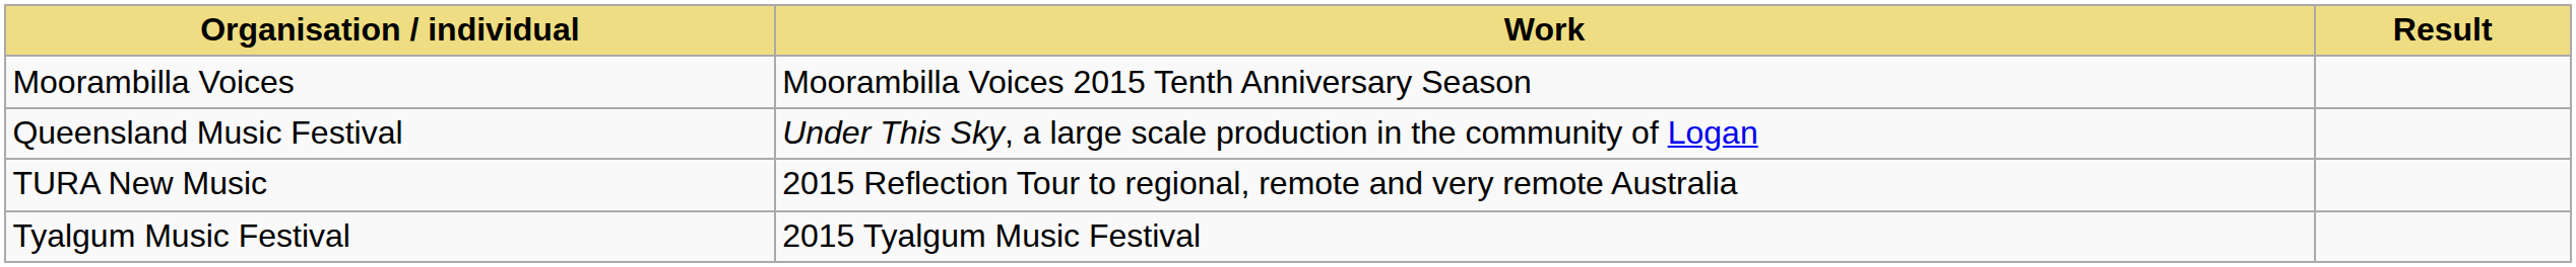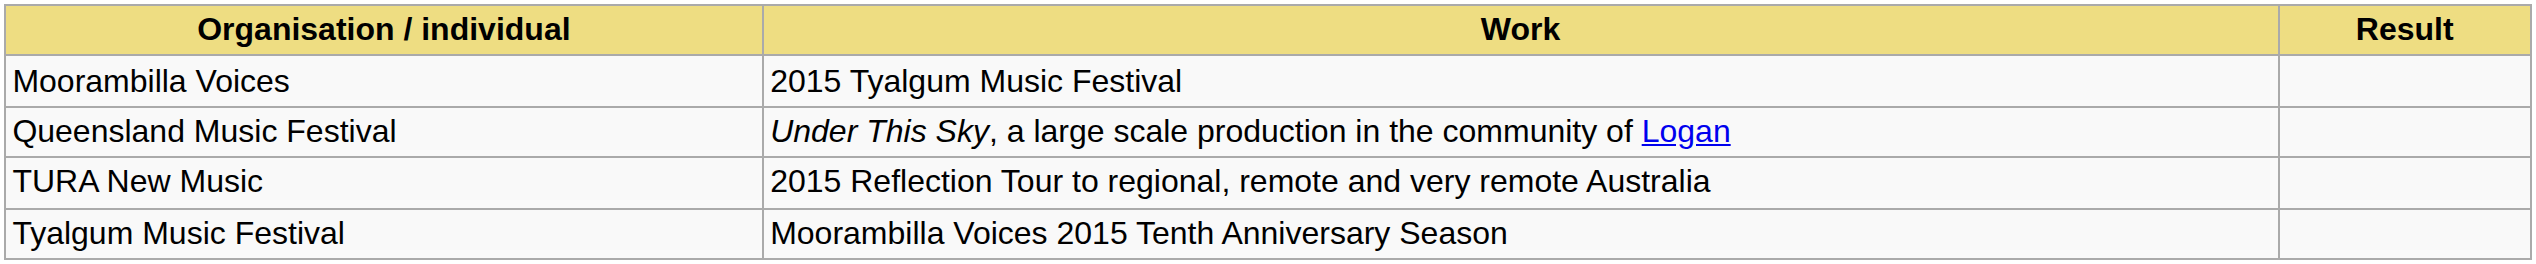 <table class="wikitable" width=100%>
 <tr>
 <th style="width:30%;background:#EEDD82;">Organisation / individual</th>
 <th style="width:60%;background:#EEDD82;">Work</th>
 <th style="width:10%;background:#EEDD82;">Result<br></th>
 </tr>
 <tr>
 <td>Moorambilla Voices</td>
-<td>Moorambilla Voices 2015 Tenth Anniversary Season</td>
+<td>2015 Tyalgum Music Festival</td>
 <td></td>
 </tr>
 <tr>
 <td>Queensland Music Festival</td>
 <td><em>Under This Sky</em>, a large scale production in the community of <a href='#'>Logan</a></td>
 <td></td>
 </tr>
 <tr>
 <td>TURA New Music</td>
 <td>2015 Reflection Tour to regional, remote and very remote Australia</td>
 <td></td>
 </tr>
 <tr>
 <td>Tyalgum Music Festival</td>
-<td>2015 Tyalgum Music Festival</td>
+<td>Moorambilla Voices 2015 Tenth Anniversary Season</td>
 <td></td>
 </tr>
 <tr>
 </tr>
 </table>
